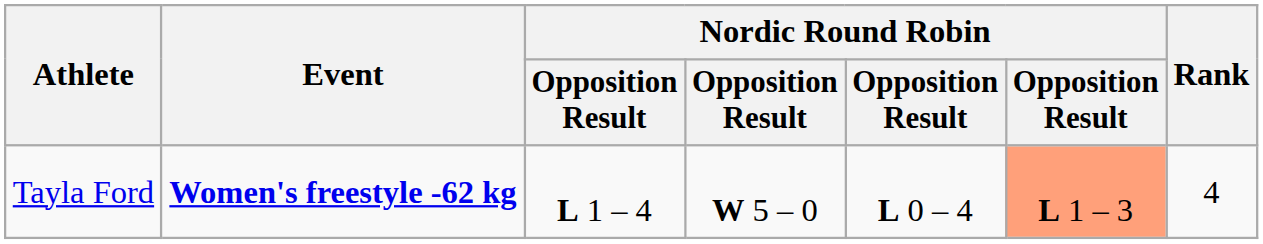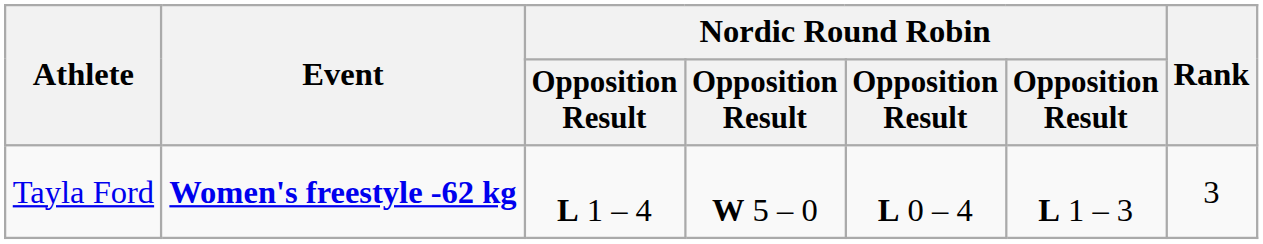 <table class="wikitable" style="font-size:90%;">
 <tr>
 <th rowspan=2>Athlete</th>
 <th rowspan=2>Event</th>
 <th colspan=4>Nordic Round Robin</th>
 <th rowspan=2>Rank</th>
 </tr>
 <tr style="font-size: 95%">
 <th>Opposition<br>Result</th>
 <th>Opposition<br>Result</th>
 <th>Opposition<br>Result</th>
 <th>Opposition<br>Result</th>
 </tr>
 <tr align=center>
 <td align=left><a href='#'>Tayla Ford</a></td>
 <td align=left><strong><a href='#'>Women's freestyle -62 kg</a></strong></td>
 <td><br><strong>L</strong> 1 – 4</td>
 <td><br><strong>W</strong> 5 – 0</td>
 <td><br><strong>L</strong> 0 – 4</td>
-<td style="background: lightsalmon;"><br><strong>L</strong> 1 – 3</td>
-<td>4</td>
+<td><br><strong>L</strong> 1 – 3</td>
+<td>3</td>
 </tr>
 </table>
